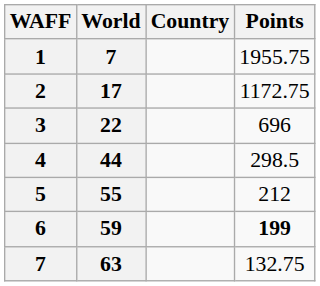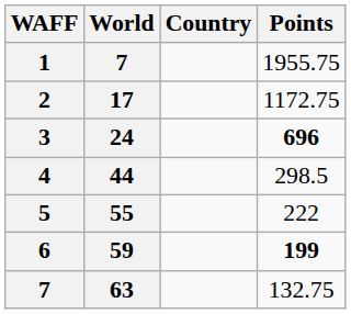 <table class="wikitable" style="text-align: center;">
 <tr>
 <th>WAFF</th>
 <th>World</th>
 <th>Country</th>
 <th>Points</th>
 </tr>
 <tr>
 <th>1</th>
 <th>7</th>
 <td align=left></td>
 <td>1955.75</td>
 </tr>
 <tr>
 <th>2</th>
 <th>17</th>
 <td align=left></td>
 <td>1172.75</td>
 </tr>
 <tr>
 <th>3</th>
-<th>22</th>
+<th>24</th>
 <td align=left></td>
-<td>696</td>
+<td><strong>696</strong></td>
 </tr>
 <tr>
 <th>4</th>
 <th>44</th>
 <td align=left></td>
 <td>298.5</td>
 </tr>
 <tr>
 <th>5</th>
 <th>55</th>
 <td align=left></td>
-<td>212</td>
+<td>222</td>
 </tr>
 <tr>
 <th>6</th>
 <th>59</th>
 <td align=left></td>
 <td><strong>199</strong></td>
 </tr>
 <tr>
 <th>7</th>
 <th>63</th>
 <td align=left></td>
 <td>132.75</td>
 </tr>
 </table>
